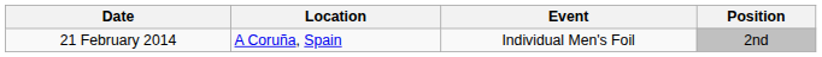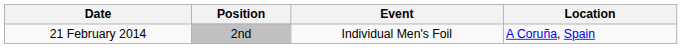 <table class="wikitable" width="50%" style="font-size:90%; text-align:center;">
 <tr>
 <th>Date</th>
+<th>Position</th>
+<th>Event</th>
 <th>Location</th>
-<th>Event</th>
-<th>Position</th>
 </tr>
 <tr>
 <td>21 February 2014</td>
+<td bgcolor="silver">2nd</td>
+<td>Individual Men's Foil</td>
 <td rowspan="1" align="left"> <a href='#'>A Coruña</a>, <a href='#'>Spain</a></td>
-<td>Individual Men's Foil</td>
-<td bgcolor="silver">2nd</td>
 </tr>
 </table>
